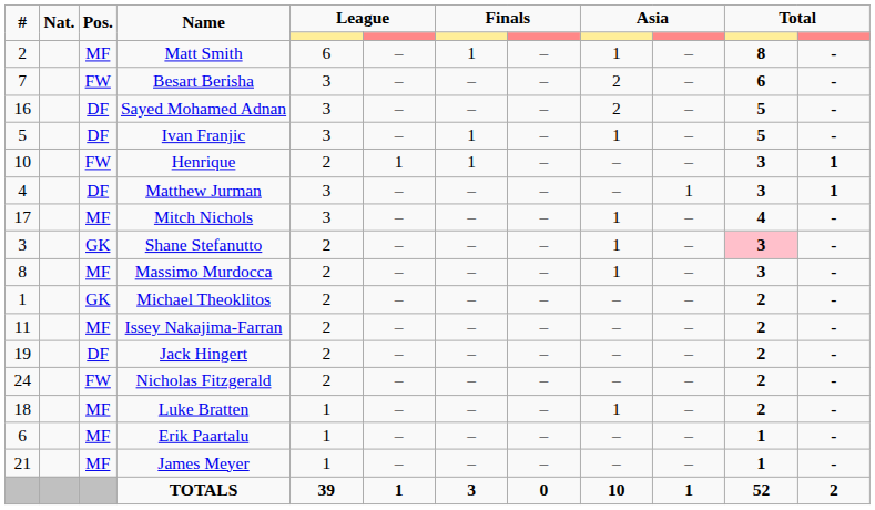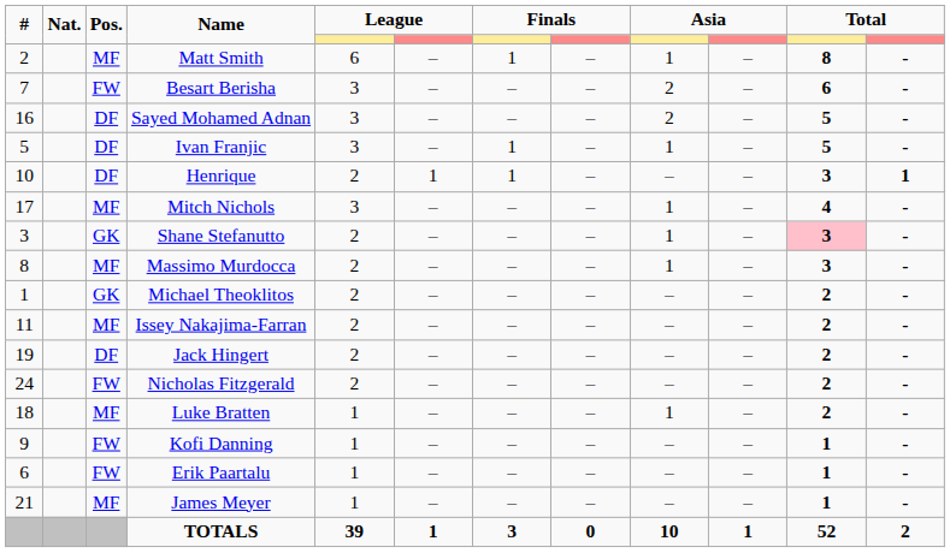 <table class="wikitable" style="text-align:center;">
 <tr style="text-align:center;">
 <td rowspan="2" style="width:25px; "><strong>#</strong></td>
 <td rowspan="2"><strong>Nat.</strong></td>
 <td rowspan="2"><strong>Pos.</strong></td>
 <td rowspan="2"><strong>Name</strong></td>
 <td colspan="2"><strong>League</strong></td>
 <td colspan="2"><strong>Finals</strong></td>
 <td colspan="2"><strong>Asia</strong></td>
 <td colspan="2"><strong>Total</strong></td>
 </tr>
 <tr>
 <th style="width:60px; background:#fe9;"></th>
 <th style="width:60px; background:#ff8888;"></th>
 <th style="width:60px; background:#fe9;"></th>
 <th style="width:60px; background:#ff8888;"></th>
 <th style="width:60px; background:#fe9;"></th>
 <th style="width:60px; background:#ff8888;"></th>
 <th style="width:60px; background:#fe9;"></th>
 <th style="width:60px; background:#ff8888;"></th>
 </tr>
 <tr>
 <td>2</td>
 <td></td>
 <td><a href='#'>MF</a></td>
 <td><a href='#'>Matt Smith</a></td>
 <td>6</td>
 <td>–</td>
 <td>1</td>
 <td>–</td>
 <td>1</td>
 <td>–</td>
 <td><strong>8</strong></td>
 <td><strong>-</strong></td>
 </tr>
 <tr>
 <td>7</td>
 <td></td>
 <td><a href='#'>FW</a></td>
 <td><a href='#'>Besart Berisha</a></td>
 <td>3</td>
 <td>–</td>
 <td>–</td>
 <td>–</td>
 <td>2</td>
 <td>–</td>
 <td><strong>6</strong></td>
 <td><strong>-</strong></td>
 </tr>
 <tr>
 <td>16</td>
 <td></td>
 <td><a href='#'>DF</a></td>
 <td><a href='#'>Sayed Mohamed Adnan</a></td>
 <td>3</td>
 <td>–</td>
 <td>–</td>
 <td>–</td>
 <td>2</td>
 <td>–</td>
 <td><strong>5</strong></td>
 <td><strong>-</strong></td>
 </tr>
 <tr>
 <td>5</td>
 <td></td>
 <td><a href='#'>DF</a></td>
 <td><a href='#'>Ivan Franjic</a></td>
 <td>3</td>
 <td>–</td>
 <td>1</td>
 <td>–</td>
 <td>1</td>
 <td>–</td>
 <td><strong>5</strong></td>
 <td><strong>-</strong></td>
 </tr>
 <tr>
 <td>10</td>
 <td></td>
-<td><a href='#'>FW</a></td>
+<td><a href='#'>DF</a></td>
 <td><a href='#'>Henrique</a></td>
 <td>2</td>
 <td>1</td>
 <td>1</td>
 <td>–</td>
 <td>–</td>
 <td>–</td>
-<td><strong>3</strong></td>
-<td><strong>1</strong></td>
-</tr>
-<tr>
-<td>4</td>
-<td></td>
-<td><a href='#'>DF</a></td>
-<td><a href='#'>Matthew Jurman</a></td>
-<td>3</td>
-<td>–</td>
-<td>–</td>
-<td>–</td>
-<td>–</td>
-<td>1</td>
 <td><strong>3</strong></td>
 <td><strong>1</strong></td>
 </tr>
 <tr>
 <td>17</td>
 <td></td>
 <td><a href='#'>MF</a></td>
 <td><a href='#'>Mitch Nichols</a></td>
 <td>3</td>
 <td>–</td>
 <td>–</td>
 <td>–</td>
 <td>1</td>
 <td>–</td>
 <td><strong>4</strong></td>
 <td><strong>-</strong></td>
 </tr>
 <tr>
 <td>3</td>
 <td></td>
 <td><a href='#'>GK</a></td>
 <td><a href='#'>Shane Stefanutto</a></td>
 <td>2</td>
 <td>–</td>
 <td>–</td>
 <td>–</td>
 <td>1</td>
 <td>–</td>
 <td style="background: pink;"><strong>3</strong></td>
 <td><strong>-</strong></td>
 </tr>
 <tr>
 <td>8</td>
 <td></td>
 <td><a href='#'>MF</a></td>
 <td><a href='#'>Massimo Murdocca</a></td>
 <td>2</td>
 <td>–</td>
 <td>–</td>
 <td>–</td>
 <td>1</td>
 <td>–</td>
 <td><strong>3</strong></td>
 <td><strong>-</strong></td>
 </tr>
 <tr>
 <td>1</td>
 <td></td>
 <td><a href='#'>GK</a></td>
 <td><a href='#'>Michael Theoklitos</a></td>
 <td>2</td>
 <td>–</td>
 <td>–</td>
 <td>–</td>
 <td>–</td>
 <td>–</td>
 <td><strong>2</strong></td>
 <td><strong>-</strong></td>
 </tr>
 <tr>
 <td>11</td>
 <td></td>
 <td><a href='#'>MF</a></td>
 <td><a href='#'>Issey Nakajima-Farran</a></td>
 <td>2</td>
 <td>–</td>
 <td>–</td>
 <td>–</td>
 <td>–</td>
 <td>–</td>
 <td><strong>2</strong></td>
 <td><strong>-</strong></td>
 </tr>
 <tr>
 <td>19</td>
 <td></td>
 <td><a href='#'>DF</a></td>
 <td><a href='#'>Jack Hingert</a></td>
 <td>2</td>
 <td>–</td>
 <td>–</td>
 <td>–</td>
 <td>–</td>
 <td>–</td>
 <td><strong>2</strong></td>
 <td><strong>-</strong></td>
 </tr>
 <tr>
 <td>24</td>
 <td></td>
 <td><a href='#'>FW</a></td>
 <td><a href='#'>Nicholas Fitzgerald</a></td>
 <td>2</td>
 <td>–</td>
 <td>–</td>
 <td>–</td>
 <td>–</td>
 <td>–</td>
 <td><strong>2</strong></td>
 <td><strong>-</strong></td>
 </tr>
 <tr>
 <td>18</td>
 <td></td>
 <td><a href='#'>MF</a></td>
 <td><a href='#'>Luke Bratten</a></td>
 <td>1</td>
 <td>–</td>
 <td>–</td>
 <td>–</td>
 <td>1</td>
 <td>–</td>
 <td><strong>2</strong></td>
 <td><strong>-</strong></td>
 </tr>
 <tr>
+<td>9</td>
+<td></td>
+<td><a href='#'>FW</a></td>
+<td><a href='#'>Kofi Danning</a></td>
+<td>1</td>
+<td>–</td>
+<td>–</td>
+<td>–</td>
+<td>–</td>
+<td>–</td>
+<td><strong>1</strong></td>
+<td><strong>-</strong></td>
+</tr>
+<tr>
 <td>6</td>
 <td></td>
-<td><a href='#'>MF</a></td>
+<td><a href='#'>FW</a></td>
 <td><a href='#'>Erik Paartalu</a></td>
 <td>1</td>
 <td>–</td>
 <td>–</td>
 <td>–</td>
 <td>–</td>
 <td>–</td>
 <td><strong>1</strong></td>
 <td><strong>-</strong></td>
 </tr>
 <tr>
 <td>21</td>
 <td></td>
 <td><a href='#'>MF</a></td>
 <td><a href='#'>James Meyer</a></td>
 <td>1</td>
 <td>–</td>
 <td>–</td>
 <td>–</td>
 <td>–</td>
 <td>–</td>
 <td><strong>1</strong></td>
 <td><strong>-</strong></td>
 </tr>
 <tr>
 <th style="background:silver;"></th>
 <th style="background:silver;"></th>
 <th style="background:silver;"></th>
 <td><strong>TOTALS</strong></td>
 <td><strong>39</strong></td>
 <td><strong>1</strong></td>
 <td><strong>3</strong></td>
 <td><strong>0</strong></td>
 <td><strong>10</strong></td>
 <td><strong>1</strong></td>
 <td><strong>52</strong></td>
 <td><strong>2</strong></td>
 </tr>
 </table>
